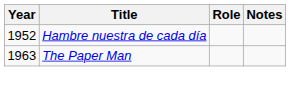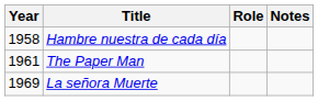 <table class="wikitable sortable">
 <tr>
 <th>Year</th>
 <th>Title</th>
 <th>Role</th>
 <th class="unsortable">Notes</th>
 </tr>
 <tr>
-<td>1952</td>
+<td>1958</td>
 <td><em><a href='#'>Hambre nuestra de cada día</a></em></td>
 <td></td>
 <td></td>
 </tr>
 <tr>
-<td>1963</td>
+<td>1961</td>
 <td><em><a href='#'>The Paper Man</a></em></td>
 <td></td>
 <td></td>
 </tr>
+<tr>
+<td>1969</td>
+<td><em><a href='#'>La señora Muerte</a></em></td>
+<td></td>
+<td></td>
+</tr>
 </table>
